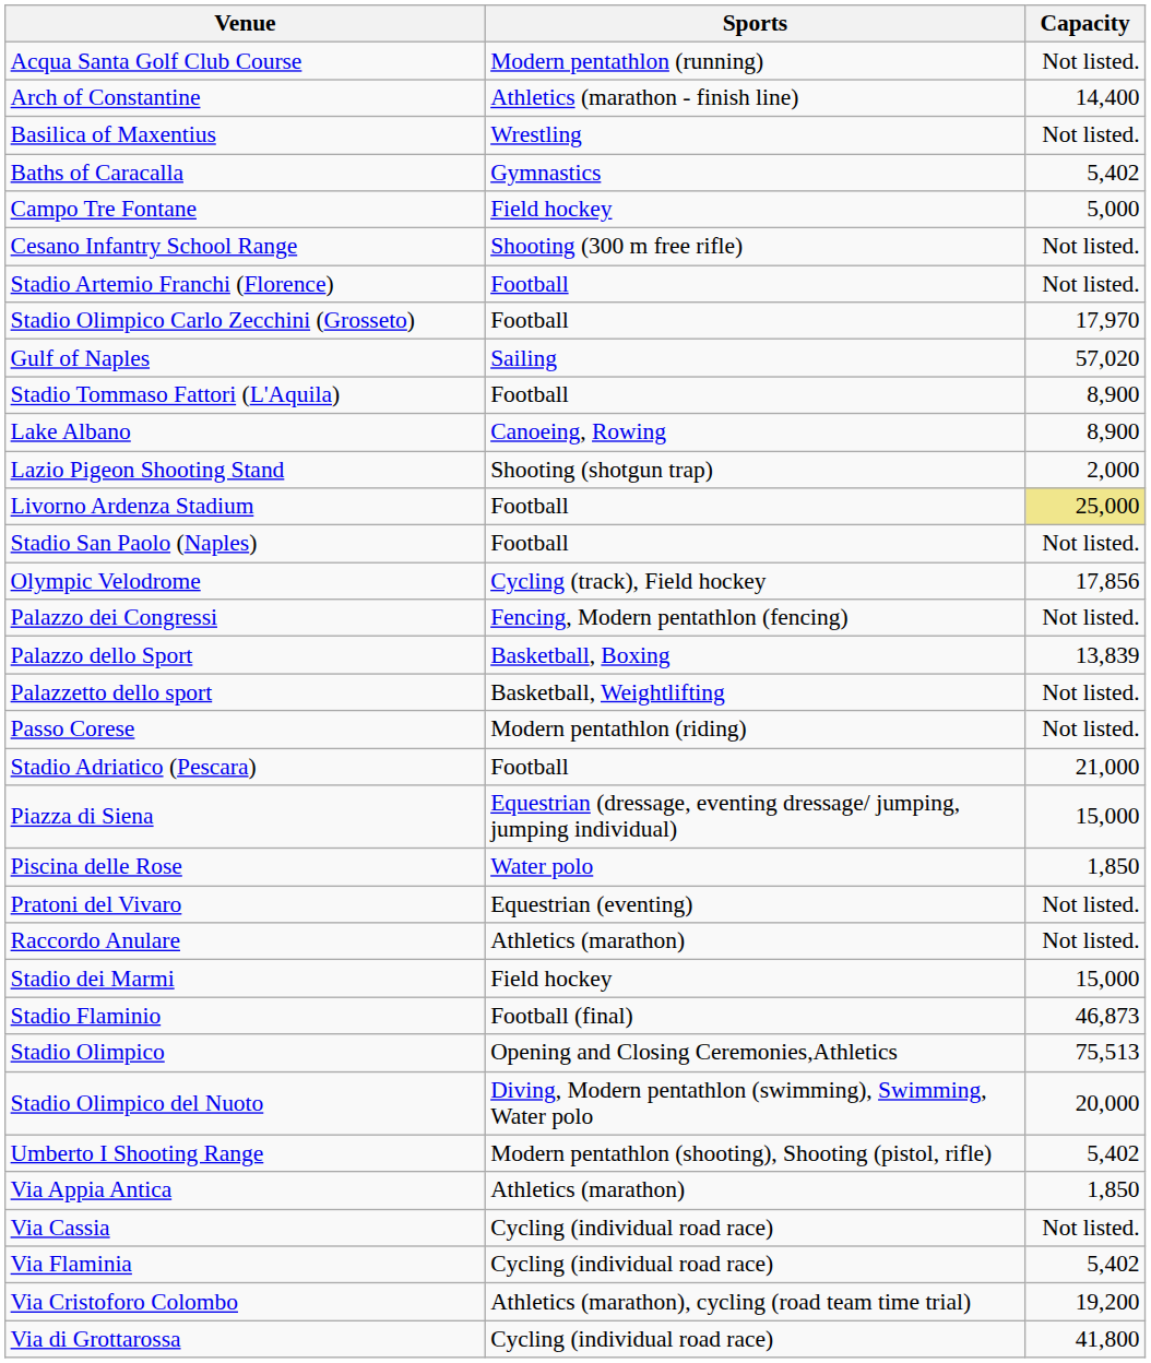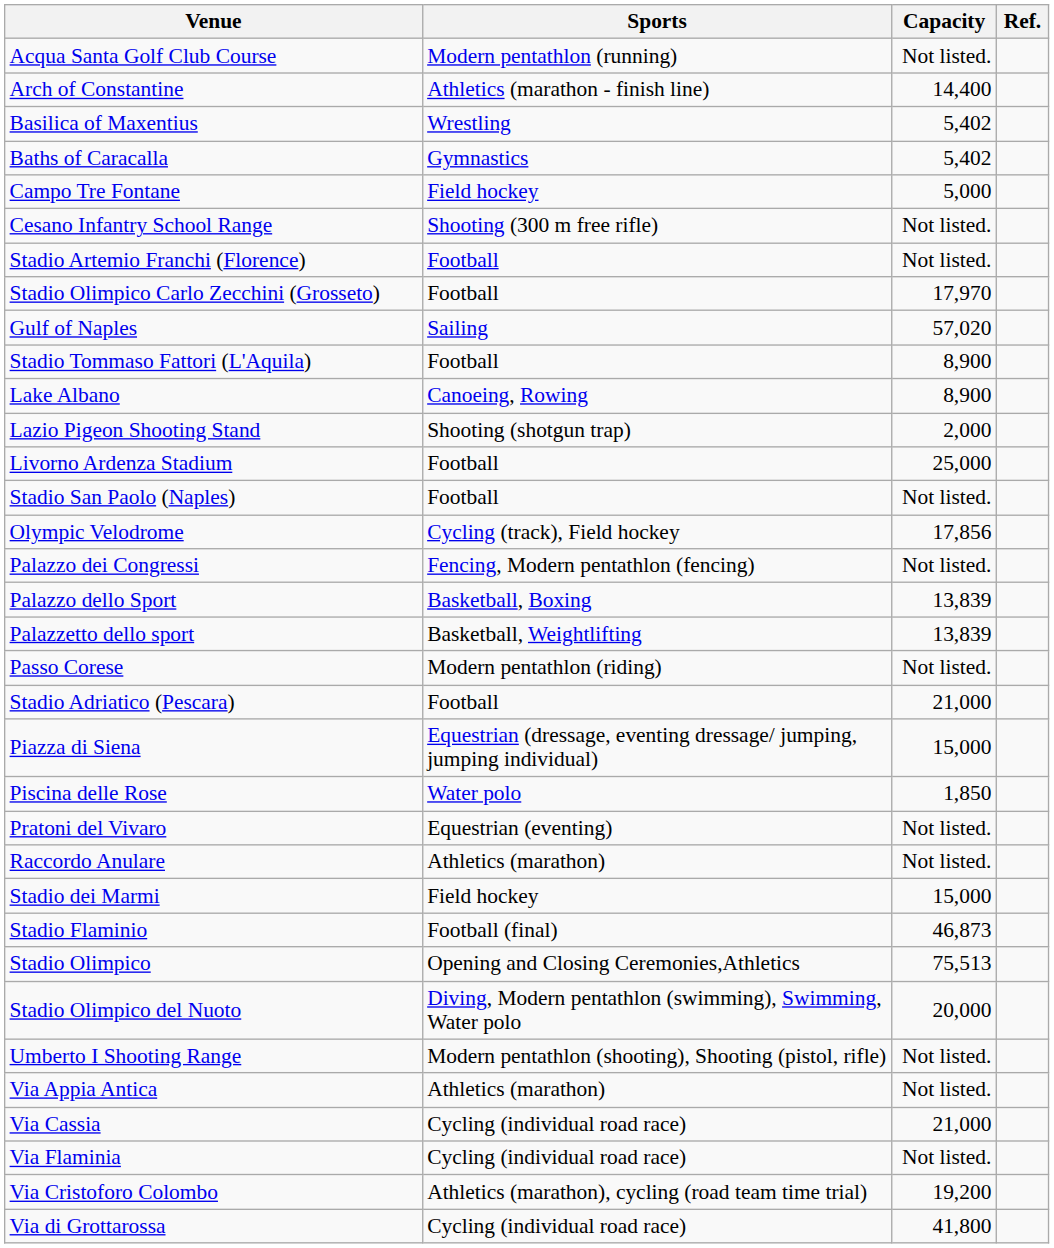 <table class="wikitable sortable" width=780px>
 <tr>
 <th width=40%>Venue</th>
 <th class="wikitable sortable" width=45%>Sports</th>
 <th class="wikitable sortable" width=10%>Capacity</th>
+<th class="unsortable">Ref.</th>
 </tr>
 <tr>
 <td><a href='#'>Acqua Santa Golf Club Course</a></td>
 <td><a href='#'>Modern pentathlon</a> (running)</td>
 <td align="right">Not listed.</td>
+<td align=center></td>
 </tr>
 <tr>
 <td><a href='#'>Arch of Constantine</a></td>
 <td><a href='#'>Athletics</a> (marathon - finish line)</td>
 <td align="right">14,400</td>
+<td align=center></td>
 </tr>
 <tr>
 <td><a href='#'>Basilica of Maxentius</a></td>
 <td><a href='#'>Wrestling</a></td>
-<td align="right">Not listed.</td>
+<td align="right">5,402</td>
+<td align=center></td>
 </tr>
 <tr>
 <td><a href='#'>Baths of Caracalla</a></td>
 <td><a href='#'>Gymnastics</a></td>
 <td align="right">5,402</td>
+<td align=center></td>
 </tr>
 <tr>
 <td><a href='#'>Campo Tre Fontane</a></td>
 <td><a href='#'>Field hockey</a></td>
 <td align="right">5,000</td>
+<td align=center></td>
 </tr>
 <tr>
 <td><a href='#'>Cesano Infantry School Range</a></td>
 <td><a href='#'>Shooting</a> (300 m free rifle)</td>
 <td align="right">Not listed.</td>
+<td align=center></td>
 </tr>
 <tr>
 <td><a href='#'>Stadio Artemio Franchi</a> (<a href='#'>Florence</a>)</td>
 <td><a href='#'>Football</a></td>
 <td align="right">Not listed.</td>
+<td align=center></td>
 </tr>
 <tr>
 <td><a href='#'>Stadio Olimpico Carlo Zecchini</a> (<a href='#'>Grosseto</a>)</td>
 <td>Football</td>
 <td align="right">17,970</td>
+<td align=center></td>
 </tr>
 <tr>
 <td><a href='#'>Gulf of Naples</a></td>
 <td><a href='#'>Sailing</a></td>
 <td align="right">57,020</td>
+<td align=center></td>
 </tr>
 <tr>
 <td><a href='#'>Stadio Tommaso Fattori</a> (<a href='#'>L'Aquila</a>)</td>
 <td>Football</td>
 <td align="right">8,900</td>
+<td align=center></td>
 </tr>
 <tr>
 <td><a href='#'>Lake Albano</a></td>
 <td><a href='#'>Canoeing</a>, <a href='#'>Rowing</a></td>
 <td align="right">8,900</td>
+<td align=center></td>
 </tr>
 <tr>
 <td><a href='#'>Lazio Pigeon Shooting Stand</a></td>
 <td>Shooting (shotgun trap)</td>
 <td align="right">2,000</td>
+<td align=center></td>
 </tr>
 <tr>
 <td><a href='#'>Livorno Ardenza Stadium</a></td>
 <td>Football</td>
-<td align="right" style="background: khaki;">25,000</td>
+<td align="right">25,000</td>
+<td align=center></td>
 </tr>
 <tr>
 <td><a href='#'>Stadio San Paolo</a> (<a href='#'>Naples</a>)</td>
 <td>Football</td>
 <td align="right">Not listed.</td>
+<td align=center></td>
 </tr>
 <tr>
 <td><a href='#'>Olympic Velodrome</a></td>
 <td><a href='#'>Cycling</a> (track), Field hockey</td>
 <td align="right">17,856</td>
+<td align=center></td>
 </tr>
 <tr>
 <td><a href='#'>Palazzo dei Congressi</a></td>
 <td><a href='#'>Fencing</a>, Modern pentathlon (fencing)</td>
 <td align="right">Not listed.</td>
+<td align=center></td>
 </tr>
 <tr>
 <td><a href='#'>Palazzo dello Sport</a></td>
 <td><a href='#'>Basketball</a>, <a href='#'>Boxing</a></td>
 <td align="right">13,839</td>
+<td align=center></td>
 </tr>
 <tr>
 <td><a href='#'>Palazzetto dello sport</a></td>
 <td>Basketball, <a href='#'>Weightlifting</a></td>
-<td align="right">Not listed.</td>
+<td align="right">13,839</td>
+<td align=center></td>
 </tr>
 <tr>
 <td><a href='#'>Passo Corese</a></td>
 <td>Modern pentathlon (riding)</td>
 <td align="right">Not listed.</td>
+<td align=center></td>
 </tr>
 <tr>
 <td><a href='#'>Stadio Adriatico</a> (<a href='#'>Pescara</a>)</td>
 <td>Football</td>
 <td align="right">21,000</td>
+<td align=center></td>
 </tr>
 <tr>
 <td><a href='#'>Piazza di Siena</a></td>
 <td><a href='#'>Equestrian</a> (dressage, eventing dressage/ jumping, jumping individual)</td>
 <td align="right">15,000</td>
+<td align=center></td>
 </tr>
 <tr>
 <td><a href='#'>Piscina delle Rose</a></td>
 <td><a href='#'>Water polo</a></td>
 <td align="right">1,850</td>
+<td align=center></td>
 </tr>
 <tr>
 <td><a href='#'>Pratoni del Vivaro</a></td>
 <td>Equestrian (eventing)</td>
 <td align="right">Not listed.</td>
+<td align=center></td>
 </tr>
 <tr>
 <td><a href='#'>Raccordo Anulare</a></td>
 <td>Athletics (marathon)</td>
 <td align="right">Not listed.</td>
+<td align=center></td>
 </tr>
 <tr>
 <td><a href='#'>Stadio dei Marmi</a></td>
 <td>Field hockey</td>
 <td align="right">15,000</td>
+<td align=center></td>
 </tr>
 <tr>
 <td><a href='#'>Stadio Flaminio</a></td>
 <td>Football (final)</td>
 <td align="right">46,873</td>
+<td align=center></td>
 </tr>
 <tr>
 <td><a href='#'>Stadio Olimpico</a></td>
 <td>Opening and Closing Ceremonies,Athletics</td>
 <td align="right">75,513</td>
+<td align=center></td>
 </tr>
 <tr>
 <td><a href='#'>Stadio Olimpico del Nuoto</a></td>
 <td><a href='#'>Diving</a>, Modern pentathlon (swimming), <a href='#'>Swimming</a>, Water polo</td>
 <td align="right">20,000</td>
+<td align=center></td>
 </tr>
 <tr>
 <td><a href='#'>Umberto I Shooting Range</a></td>
 <td>Modern pentathlon (shooting), Shooting (pistol, rifle)</td>
-<td align="right">5,402</td>
+<td align="right">Not listed.</td>
+<td align=center></td>
 </tr>
 <tr>
 <td><a href='#'>Via Appia Antica</a></td>
 <td>Athletics (marathon)</td>
-<td align="right">1,850</td>
+<td align="right">Not listed.</td>
+<td align=center></td>
 </tr>
 <tr>
 <td><a href='#'>Via Cassia</a></td>
 <td>Cycling (individual road race)</td>
-<td align="right">Not listed.</td>
+<td align="right">21,000</td>
+<td align=center></td>
 </tr>
 <tr>
 <td><a href='#'>Via Flaminia</a></td>
 <td>Cycling (individual road race)</td>
-<td align="right">5,402</td>
+<td align="right">Not listed.</td>
+<td align=center></td>
 </tr>
 <tr>
 <td><a href='#'>Via Cristoforo Colombo</a></td>
 <td>Athletics (marathon), cycling (road team time trial)</td>
 <td align="right">19,200</td>
+<td align=center></td>
 </tr>
 <tr>
 <td><a href='#'>Via di Grottarossa</a></td>
 <td>Cycling (individual road race)</td>
 <td align="right">41,800</td>
+<td align=center></td>
 </tr>
 </table>
